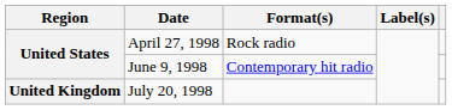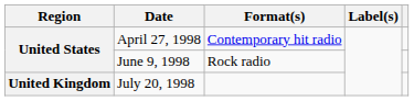 <table class="wikitable plainrowheaders">
 <tr>
 <th scope="col">Region</th>
 <th scope="col">Date</th>
 <th scope="col">Format(s)</th>
 <th scope="col">Label(s)</th>
 <th scope="col"></th>
 </tr>
 <tr>
 <th scope="row" rowspan="2">United States</th>
 <td>April 27, 1998</td>
-<td>Rock radio</td>
+<td><a href='#'>Contemporary hit radio</a></td>
 <td rowspan="3"></td>
 <td></td>
 </tr>
 <tr>
 <td>June 9, 1998</td>
-<td><a href='#'>Contemporary hit radio</a></td>
+<td>Rock radio</td>
 <td></td>
 </tr>
 <tr>
 <th scope="row">United Kingdom</th>
 <td>July 20, 1998</td>
 <td></td>
 <td></td>
 </tr>
 </table>
